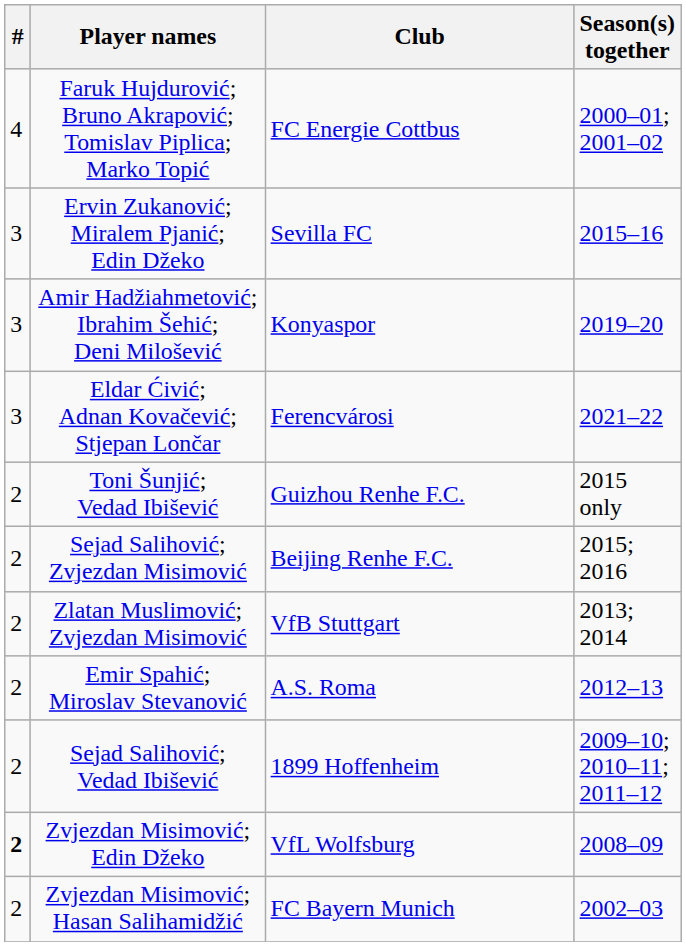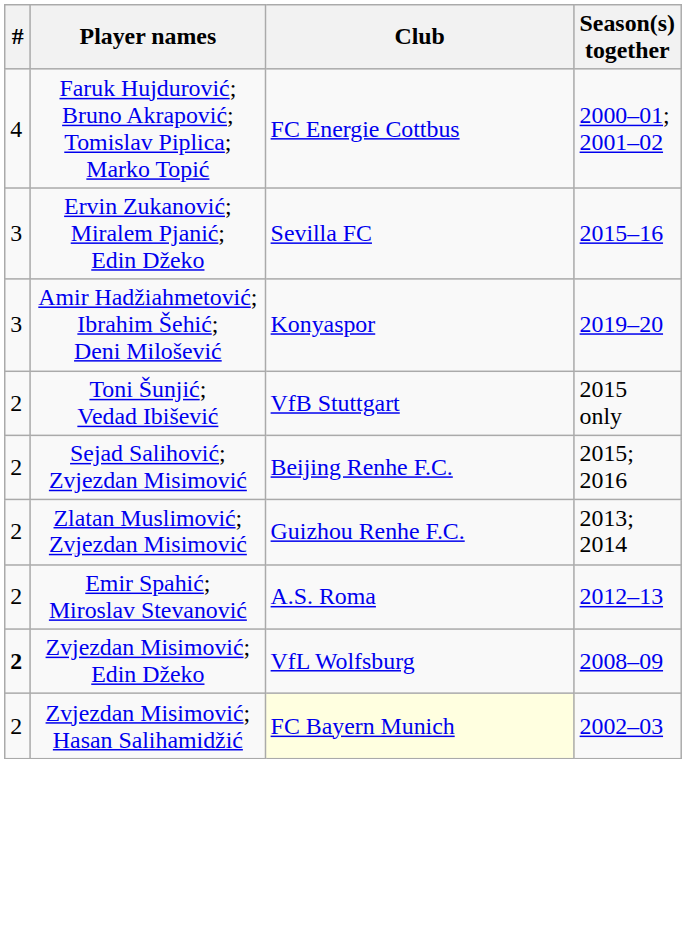 <table class="wikitable" border="0">
 <tr>
 <th width=10>#</th>
 <th width=150>Player names</th>
 <th width=200>Club</th>
 <th width=20>Season(s) together</th>
 </tr>
 <tr>
 <td>4</td>
 <td align="center"><a href='#'>Faruk Hujdurović</a>;<br> <a href='#'>Bruno Akrapović</a>;<br> <a href='#'>Tomislav Piplica</a>;<br> <a href='#'>Marko Topić</a></td>
 <td> <a href='#'>FC Energie Cottbus</a></td>
 <td><a href='#'>2000–01</a>; <a href='#'>2001–02</a></td>
 </tr>
 <tr>
 <td>3</td>
 <td align="center"><a href='#'>Ervin Zukanović</a>;<br> <a href='#'>Miralem Pjanić</a>;<br> <a href='#'>Edin Džeko</a></td>
 <td> <a href='#'>Sevilla FC</a></td>
 <td><a href='#'>2015–16</a></td>
 </tr>
 <tr>
 <td>3</td>
 <td align="center"><a href='#'>Amir Hadžiahmetović</a>;<br> <a href='#'>Ibrahim Šehić</a>;<br> <a href='#'>Deni Milošević</a></td>
 <td> <a href='#'>Konyaspor</a></td>
 <td><a href='#'>2019–20</a></td>
 </tr>
 <tr>
-<td>3</td>
-<td align="center"><a href='#'>Eldar Ćivić</a>;<br> <a href='#'>Adnan Kovačević</a>;<br> <a href='#'>Stjepan Lončar</a></td>
-<td> <a href='#'>Ferencvárosi</a></td>
-<td><a href='#'>2021–22</a></td>
-</tr>
-<tr>
 <td>2</td>
 <td align="center"><a href='#'>Toni Šunjić</a>;<br> <a href='#'>Vedad Ibišević</a></td>
-<td> <a href='#'>Guizhou Renhe F.C.</a></td>
+<td> <a href='#'>VfB Stuttgart</a></td>
 <td>2015 only</td>
 </tr>
 <tr>
 <td>2</td>
 <td align="center"><a href='#'>Sejad Salihović</a>;<br> <a href='#'>Zvjezdan Misimović</a></td>
 <td> <a href='#'>Beijing Renhe F.C.</a></td>
 <td>2015; 2016</td>
 </tr>
 <tr>
 <td>2</td>
 <td align="center"><a href='#'>Zlatan Muslimović</a>;<br> <a href='#'>Zvjezdan Misimović</a></td>
-<td> <a href='#'>VfB Stuttgart</a></td>
+<td> <a href='#'>Guizhou Renhe F.C.</a></td>
 <td>2013; 2014</td>
 </tr>
 <tr>
 <td>2</td>
 <td align="center"><a href='#'>Emir Spahić</a>;<br> <a href='#'>Miroslav Stevanović</a></td>
 <td> <a href='#'>A.S. Roma</a></td>
 <td><a href='#'>2012–13</a></td>
-</tr>
-<tr>
-<td>2</td>
-<td align="center"><a href='#'>Sejad Salihović</a>;<br> <a href='#'>Vedad Ibišević</a></td>
-<td> <a href='#'>1899 Hoffenheim</a></td>
-<td><a href='#'>2009–10</a>;<br> <a href='#'>2010–11</a>; <br><a href='#'>2011–12</a></td>
 </tr>
 <tr>
 <td><strong>2</strong></td>
 <td align="center"><a href='#'>Zvjezdan Misimović</a>;<br> <a href='#'>Edin Džeko</a></td>
 <td> <a href='#'>VfL Wolfsburg</a></td>
 <td><a href='#'>2008–09</a></td>
 </tr>
 <tr>
 <td>2</td>
 <td align="center"><a href='#'>Zvjezdan Misimović</a>;<br> <a href='#'>Hasan Salihamidžić</a></td>
-<td> <a href='#'>FC Bayern Munich</a></td>
+<td style="background: lightyellow;"> <a href='#'>FC Bayern Munich</a></td>
 <td><a href='#'>2002–03</a></td>
 </tr>
 </table>
